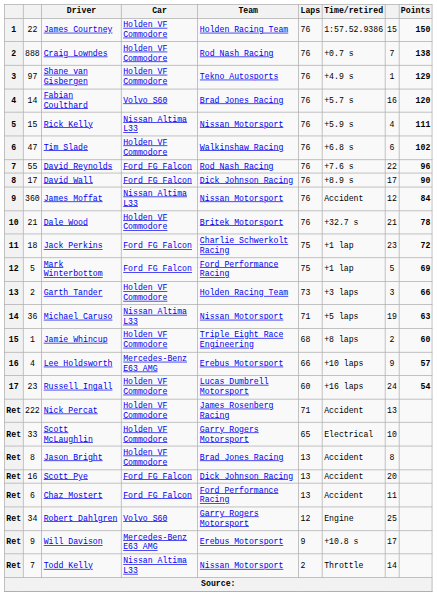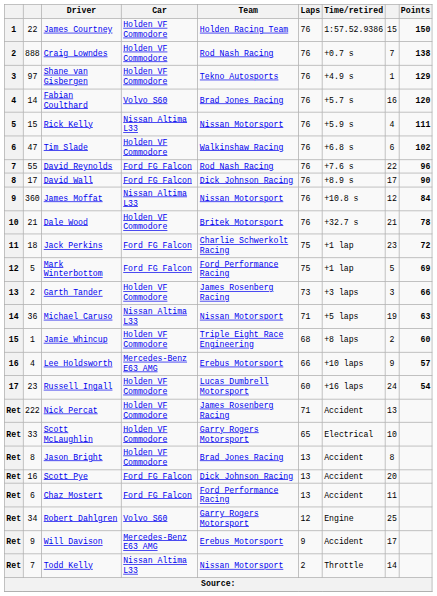 <table class="wikitable" style="font-size: 90%">
 <tr>
 <th></th>
 <th></th>
 <th>Driver</th>
 <th>Car</th>
 <th>Team</th>
 <th>Laps</th>
 <th>Time/retired</th>
 <th></th>
 <th>Points</th>
 </tr>
 <tr>
 <th>1</th>
 <td align="center">22</td>
 <td> <a href='#'>James Courtney</a></td>
 <td><a href='#'>Holden VF Commodore</a></td>
 <td><a href='#'>Holden Racing Team</a></td>
 <td>76</td>
 <td>1:57.52.9386</td>
 <td align="center">15</td>
 <td align="right"><strong>150</strong></td>
 </tr>
 <tr>
 <th>2</th>
 <td align="center">888</td>
 <td> <a href='#'>Craig Lowndes</a></td>
 <td><a href='#'>Holden VF Commodore</a></td>
 <td><a href='#'>Rod Nash Racing</a></td>
 <td>76</td>
 <td>+0.7 s</td>
 <td align="center">7</td>
 <td align="right"><strong>138</strong></td>
 </tr>
 <tr>
 <th>3</th>
 <td align="center">97</td>
 <td> <a href='#'>Shane van Gisbergen</a></td>
 <td><a href='#'>Holden VF Commodore</a></td>
 <td><a href='#'>Tekno Autosports</a></td>
 <td>76</td>
 <td>+4.9 s</td>
 <td align="center">1</td>
 <td align="right"><strong>129</strong></td>
 </tr>
 <tr>
 <th>4</th>
 <td align="center">14</td>
 <td> <a href='#'>Fabian Coulthard</a></td>
 <td><a href='#'>Volvo S60</a></td>
 <td><a href='#'>Brad Jones Racing</a></td>
 <td>76</td>
 <td>+5.7 s</td>
 <td align="center">16</td>
 <td align="right"><strong>120</strong></td>
 </tr>
 <tr>
 <th>5</th>
 <td align="center">15</td>
 <td> <a href='#'>Rick Kelly</a></td>
 <td><a href='#'>Nissan Altima L33</a></td>
 <td><a href='#'>Nissan Motorsport</a></td>
 <td>76</td>
 <td>+5.9 s</td>
 <td align="center">4</td>
 <td align="right"><strong>111</strong></td>
 </tr>
 <tr>
 <th>6</th>
 <td align="center">47</td>
 <td> <a href='#'>Tim Slade</a></td>
 <td><a href='#'>Holden VF Commodore</a></td>
 <td><a href='#'>Walkinshaw Racing</a></td>
 <td>76</td>
 <td>+6.8 s</td>
 <td align="center">6</td>
 <td align="right"><strong>102</strong></td>
 </tr>
 <tr>
 <th>7</th>
 <td align="center">55</td>
 <td> <a href='#'>David Reynolds</a></td>
 <td><a href='#'>Ford FG Falcon</a></td>
 <td><a href='#'>Rod Nash Racing</a></td>
 <td>76</td>
 <td>+7.6 s</td>
 <td align="center">22</td>
 <td align="right"><strong>96</strong></td>
 </tr>
 <tr>
 <th>8</th>
 <td align="center">17</td>
 <td> <a href='#'>David Wall</a></td>
 <td><a href='#'>Ford FG Falcon</a></td>
 <td><a href='#'>Dick Johnson Racing</a></td>
 <td>76</td>
 <td>+8.9 s</td>
 <td align="center">17</td>
 <td align="right"><strong>90</strong></td>
 </tr>
 <tr>
 <th>9</th>
 <td align="center">360</td>
 <td> <a href='#'>James Moffat</a></td>
 <td><a href='#'>Nissan Altima L33</a></td>
 <td><a href='#'>Nissan Motorsport</a></td>
 <td>76</td>
-<td>Accident</td>
+<td>+10.8 s</td>
 <td align="center">12</td>
 <td align="right"><strong>84</strong></td>
 </tr>
 <tr>
 <th>10</th>
 <td align="center">21</td>
 <td> <a href='#'>Dale Wood</a></td>
 <td><a href='#'>Holden VF Commodore</a></td>
 <td><a href='#'>Britek Motorsport</a></td>
 <td>76</td>
 <td>+32.7 s</td>
 <td align="center">21</td>
 <td align="right"><strong>78</strong></td>
 </tr>
 <tr>
 <th>11</th>
 <td align="center">18</td>
 <td> <a href='#'>Jack Perkins</a></td>
 <td><a href='#'>Ford FG Falcon</a></td>
 <td><a href='#'>Charlie Schwerkolt Racing</a></td>
 <td>75</td>
 <td>+1 lap</td>
 <td align="center">23</td>
 <td align="right"><strong>72</strong></td>
 </tr>
 <tr>
 <th>12</th>
 <td align="center">5</td>
 <td> <a href='#'>Mark Winterbottom</a></td>
 <td><a href='#'>Ford FG Falcon</a></td>
 <td><a href='#'>Ford Performance Racing</a></td>
 <td>75</td>
 <td>+1 lap</td>
 <td align="center">5</td>
 <td align="right"><strong>69</strong></td>
 </tr>
 <tr>
 <th>13</th>
 <td align="center">2</td>
 <td> <a href='#'>Garth Tander</a></td>
 <td><a href='#'>Holden VF Commodore</a></td>
-<td><a href='#'>Holden Racing Team</a></td>
+<td><a href='#'>James Rosenberg Racing</a></td>
 <td>73</td>
 <td>+3 laps</td>
 <td align="center">3</td>
 <td align="right"><strong>66</strong></td>
 </tr>
 <tr>
 <th>14</th>
 <td align="center">36</td>
 <td> <a href='#'>Michael Caruso</a></td>
 <td><a href='#'>Nissan Altima L33</a></td>
 <td><a href='#'>Nissan Motorsport</a></td>
 <td>71</td>
 <td>+5 laps</td>
 <td align="center">19</td>
 <td align="right"><strong>63</strong></td>
 </tr>
 <tr>
 <th>15</th>
 <td align="center">1</td>
 <td> <a href='#'>Jamie Whincup</a></td>
 <td><a href='#'>Holden VF Commodore</a></td>
 <td><a href='#'>Triple Eight Race Engineering</a></td>
 <td>68</td>
 <td>+8 laps</td>
 <td align="center">2</td>
 <td align="right"><strong>60</strong></td>
 </tr>
 <tr>
 <th>16</th>
 <td align="center">4</td>
 <td> <a href='#'>Lee Holdsworth</a></td>
 <td><a href='#'>Mercedes-Benz E63 AMG</a></td>
 <td><a href='#'>Erebus Motorsport</a></td>
 <td>66</td>
 <td>+10 laps</td>
 <td align="center">9</td>
 <td align="right"><strong>57</strong></td>
 </tr>
 <tr>
 <th>17</th>
 <td align="center">23</td>
 <td> <a href='#'>Russell Ingall</a></td>
 <td><a href='#'>Holden VF Commodore</a></td>
 <td><a href='#'>Lucas Dumbrell Motorsport</a></td>
 <td>60</td>
 <td>+16 laps</td>
 <td align="center">24</td>
 <td align="right"><strong>54</strong></td>
 </tr>
 <tr>
 <th>Ret</th>
 <td align="center">222</td>
 <td> <a href='#'>Nick Percat</a></td>
 <td><a href='#'>Holden VF Commodore</a></td>
 <td><a href='#'>James Rosenberg Racing</a></td>
 <td>71</td>
 <td>Accident</td>
 <td align="center">13</td>
 <td></td>
 </tr>
 <tr>
 <th>Ret</th>
 <td align="center">33</td>
 <td> <a href='#'>Scott McLaughlin</a></td>
 <td><a href='#'>Holden VF Commodore</a></td>
 <td><a href='#'>Garry Rogers Motorsport</a></td>
 <td>65</td>
 <td>Electrical</td>
 <td align="center">10</td>
 <td></td>
 </tr>
 <tr>
 <th>Ret</th>
 <td align="center">8</td>
 <td> <a href='#'>Jason Bright</a></td>
 <td><a href='#'>Holden VF Commodore</a></td>
 <td><a href='#'>Brad Jones Racing</a></td>
 <td>13</td>
 <td>Accident</td>
 <td align="center">8</td>
 <td></td>
 </tr>
 <tr>
 <th>Ret</th>
 <td align="center">16</td>
 <td> <a href='#'>Scott Pye</a></td>
 <td><a href='#'>Ford FG Falcon</a></td>
 <td><a href='#'>Dick Johnson Racing</a></td>
 <td>13</td>
 <td>Accident</td>
 <td align="center">20</td>
 <td></td>
 </tr>
 <tr>
 <th>Ret</th>
 <td align="center">6</td>
 <td> <a href='#'>Chaz Mostert</a></td>
 <td><a href='#'>Ford FG Falcon</a></td>
 <td><a href='#'>Ford Performance Racing</a></td>
 <td>13</td>
 <td>Accident</td>
 <td align="center">11</td>
 <td></td>
 </tr>
 <tr>
 <th>Ret</th>
 <td align="center">34</td>
 <td> <a href='#'>Robert Dahlgren</a></td>
 <td><a href='#'>Volvo S60</a></td>
 <td><a href='#'>Garry Rogers Motorsport</a></td>
 <td>12</td>
 <td>Engine</td>
 <td align="center">25</td>
 <td></td>
 </tr>
 <tr>
 <th>Ret</th>
 <td align="center">9</td>
 <td> <a href='#'>Will Davison</a></td>
 <td><a href='#'>Mercedes-Benz E63 AMG</a></td>
 <td><a href='#'>Erebus Motorsport</a></td>
 <td>9</td>
-<td>+10.8 s</td>
+<td>Accident</td>
 <td align="center">17</td>
 <td></td>
 </tr>
 <tr>
 <th>Ret</th>
 <td align="center">7</td>
 <td> <a href='#'>Todd Kelly</a></td>
 <td><a href='#'>Nissan Altima L33</a></td>
 <td><a href='#'>Nissan Motorsport</a></td>
 <td>2</td>
 <td>Throttle</td>
 <td align="center">14</td>
 <td></td>
 </tr>
 <tr>
 <th colspan="9">Source:</th>
 </tr>
 <tr>
 </tr>
 </table>
